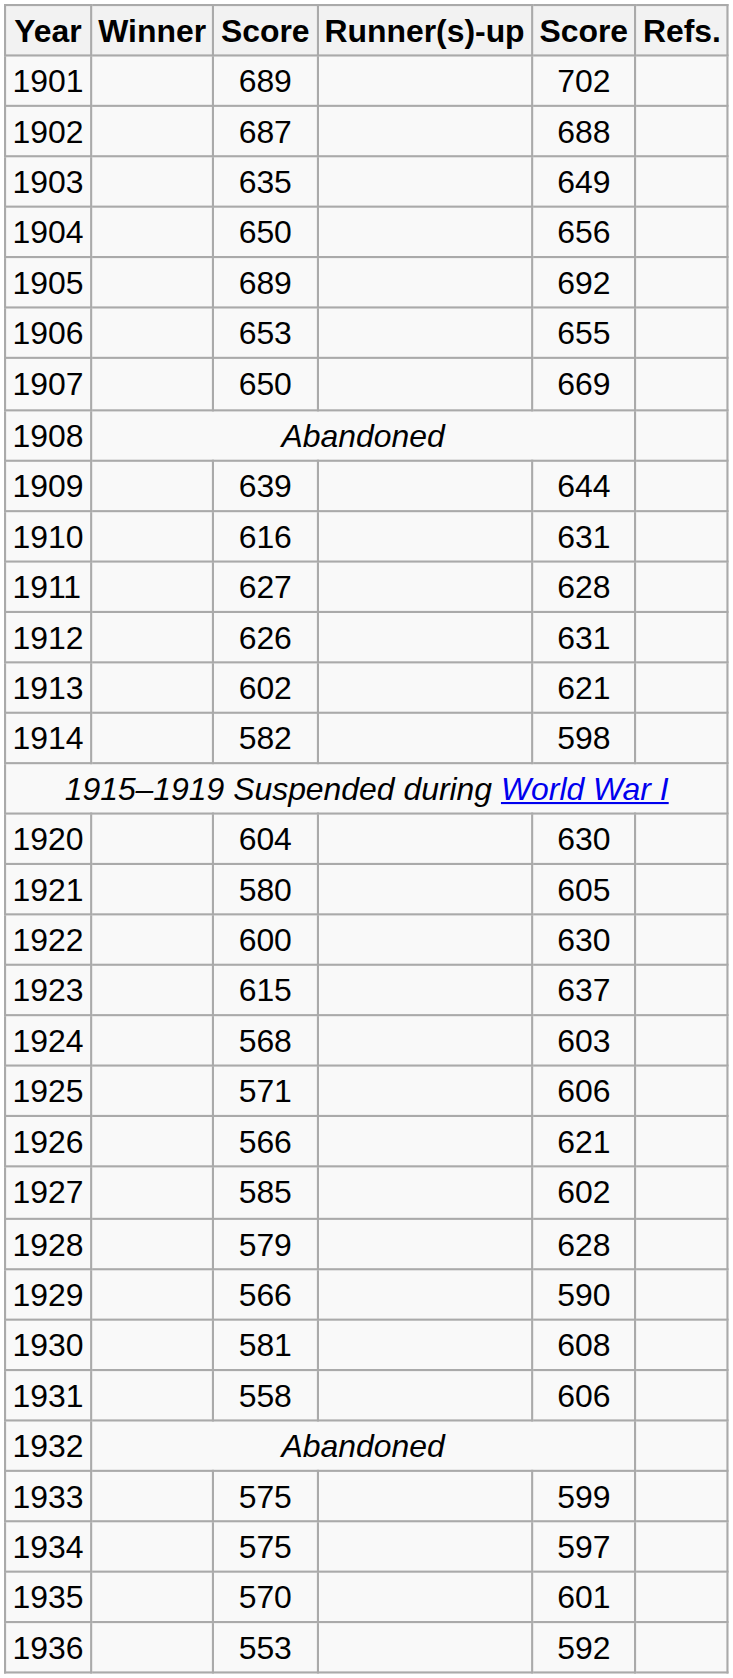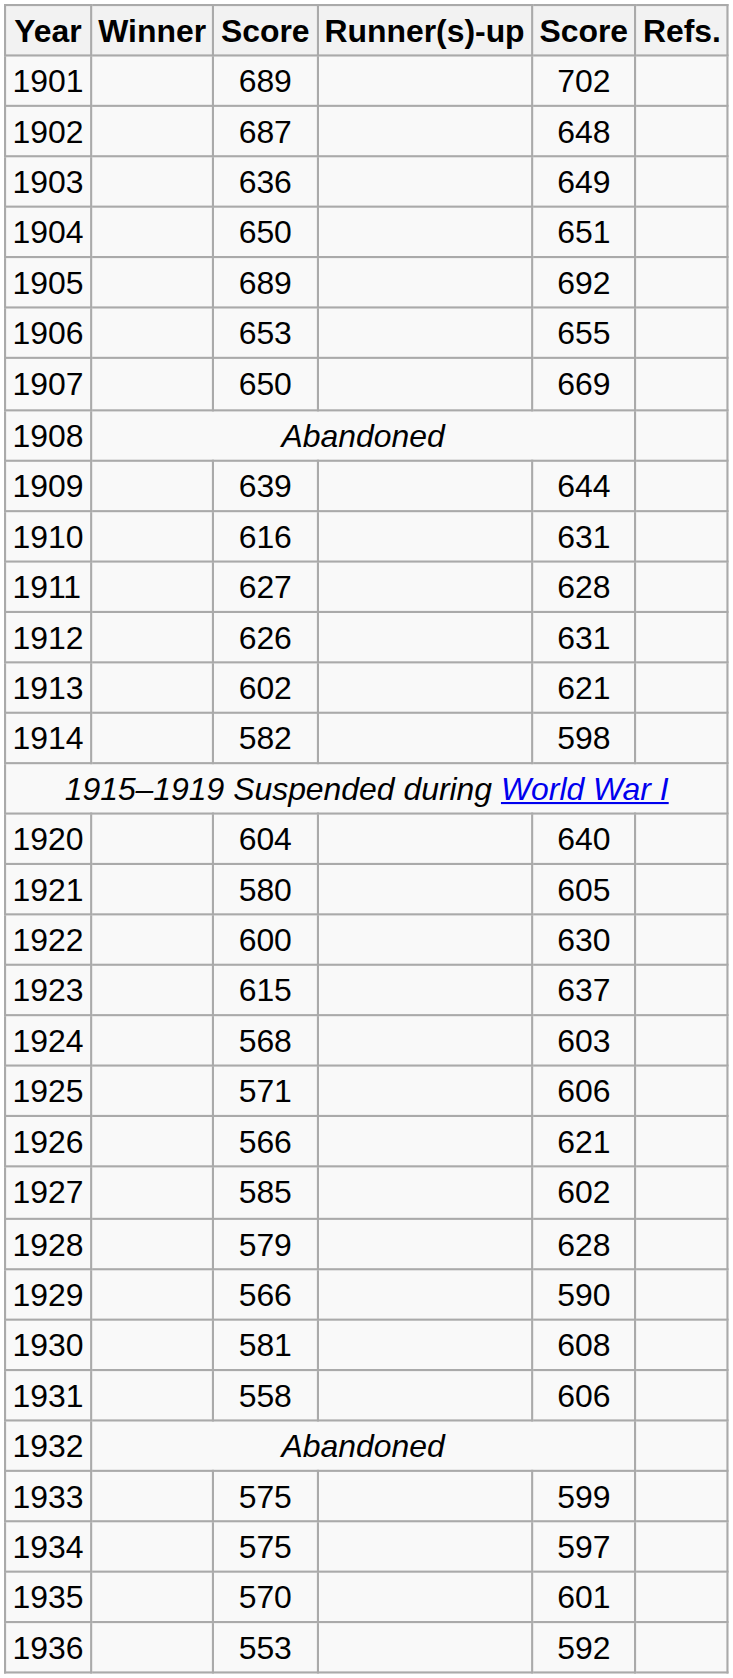 <table class="wikitable sortable" style="font-size:95%;">
 <tr>
 <th>Year</th>
 <th>Winner</th>
 <th>Score</th>
 <th>Runner(s)-up</th>
 <th>Score</th>
 <th>Refs.</th>
 </tr>
 <tr>
 <td>1901</td>
 <td></td>
 <td align=center>689</td>
 <td></td>
 <td align=center>702</td>
 <td></td>
 </tr>
 <tr>
 <td>1902</td>
 <td></td>
 <td align=center>687</td>
 <td></td>
-<td align=center>688</td>
+<td align=center>648</td>
 <td></td>
 </tr>
 <tr>
 <td>1903</td>
 <td></td>
-<td align=center>635</td>
+<td align=center>636</td>
 <td></td>
 <td align=center>649</td>
 <td></td>
 </tr>
 <tr>
 <td>1904</td>
 <td></td>
 <td align=center>650</td>
 <td></td>
-<td align=center>656</td>
+<td align=center>651</td>
 <td></td>
 </tr>
 <tr>
 <td>1905</td>
 <td></td>
 <td align=center>689</td>
 <td></td>
 <td align=center>692</td>
 <td></td>
 </tr>
 <tr>
 <td>1906</td>
 <td></td>
 <td align=center>653</td>
 <td></td>
 <td align=center>655</td>
 <td></td>
 </tr>
 <tr>
 <td>1907</td>
 <td></td>
 <td align=center>650</td>
 <td></td>
 <td align=center>669</td>
 <td></td>
 </tr>
 <tr>
 <td>1908</td>
 <td colspan=4 align=center><em>Abandoned</em></td>
 <td></td>
 </tr>
 <tr>
 <td>1909</td>
 <td></td>
 <td align=center>639</td>
 <td></td>
 <td align=center>644</td>
 <td></td>
 </tr>
 <tr>
 <td>1910</td>
 <td></td>
 <td align=center>616</td>
 <td><br></td>
 <td align=center>631</td>
 <td></td>
 </tr>
 <tr>
 <td>1911</td>
 <td></td>
 <td align=center>627</td>
 <td></td>
 <td align=center>628</td>
 <td></td>
 </tr>
 <tr>
 <td>1912</td>
 <td></td>
 <td align=center>626</td>
 <td></td>
 <td align=center>631</td>
 <td></td>
 </tr>
 <tr>
 <td>1913</td>
 <td></td>
 <td align=center>602</td>
 <td></td>
 <td align=center>621</td>
 <td></td>
 </tr>
 <tr>
 <td>1914</td>
 <td></td>
 <td align=center>582</td>
 <td></td>
 <td align=center>598</td>
 <td></td>
 </tr>
 <tr>
 <td align=center colspan=6><em>1915–1919 Suspended during <a href='#'>World War I</a></em></td>
 </tr>
 <tr>
 <td>1920</td>
 <td></td>
 <td align=center>604</td>
 <td></td>
-<td align=center>630</td>
+<td align=center>640</td>
 <td></td>
 </tr>
 <tr>
 <td>1921</td>
 <td></td>
 <td align=center>580</td>
 <td></td>
 <td align=center>605</td>
 <td></td>
 </tr>
 <tr>
 <td>1922</td>
 <td></td>
 <td align=center>600</td>
 <td></td>
 <td align=center>630</td>
 <td></td>
 </tr>
 <tr>
 <td>1923</td>
 <td></td>
 <td align=center>615</td>
 <td></td>
 <td align=center>637</td>
 <td></td>
 </tr>
 <tr>
 <td>1924</td>
 <td></td>
 <td align=center>568</td>
 <td></td>
 <td align=center>603</td>
 <td></td>
 </tr>
 <tr>
 <td>1925</td>
 <td></td>
 <td align=center>571</td>
 <td></td>
 <td align=center>606</td>
 <td></td>
 </tr>
 <tr>
 <td>1926</td>
 <td></td>
 <td align=center>566</td>
 <td></td>
 <td align=center>621</td>
 <td></td>
 </tr>
 <tr>
 <td>1927</td>
 <td></td>
 <td align=center>585</td>
 <td></td>
 <td align=center>602</td>
 <td></td>
 </tr>
 <tr>
 <td>1928</td>
 <td></td>
 <td align=center>579</td>
 <td></td>
 <td align=center>628</td>
 <td></td>
 </tr>
 <tr>
 <td>1929</td>
 <td></td>
 <td align=center>566</td>
 <td></td>
 <td align=center>590</td>
 <td></td>
 </tr>
 <tr>
 <td>1930</td>
 <td></td>
 <td align=center>581</td>
 <td></td>
 <td align=center>608</td>
 <td></td>
 </tr>
 <tr>
 <td>1931</td>
 <td></td>
 <td align=center>558</td>
 <td></td>
 <td align=center>606</td>
 <td></td>
 </tr>
 <tr>
 <td>1932</td>
 <td colspan=4 align=center><em>Abandoned</em></td>
 <td></td>
 </tr>
 <tr>
 <td>1933</td>
 <td></td>
 <td align=center>575</td>
 <td></td>
 <td align=center>599</td>
 <td></td>
 </tr>
 <tr>
 <td>1934</td>
 <td></td>
 <td align=center>575</td>
 <td></td>
 <td align=center>597</td>
 <td></td>
 </tr>
 <tr>
 <td>1935</td>
 <td></td>
 <td align=center>570</td>
 <td></td>
 <td align=center>601</td>
 <td></td>
 </tr>
 <tr>
 <td>1936</td>
 <td></td>
 <td align=center>553</td>
 <td></td>
 <td align=center>592</td>
 <td></td>
 </tr>
 </table>
